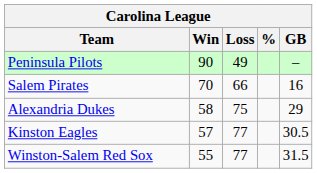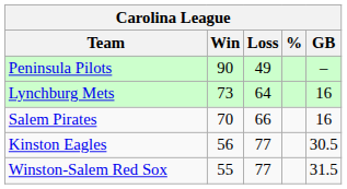 <table class="wikitable">
 <tr>
 <th colspan="5">Carolina League</th>
 </tr>
 <tr>
 <th width="60%">Team</th>
 <th>Win</th>
 <th>Loss</th>
 <th>%</th>
 <th>GB</th>
 </tr>
 <tr align=center bgcolor=ccffcc>
 <td align=left><a href='#'>Peninsula Pilots</a></td>
 <td>90</td>
 <td>49</td>
 <td></td>
 <td>–</td>
 </tr>
+<tr align=center bgcolor=ccffcc>
+<td align=left><a href='#'>Lynchburg Mets</a></td>
+<td>73</td>
+<td>64</td>
+<td></td>
+<td>16</td>
+</tr>
 <tr align=center>
 <td align=left><a href='#'>Salem Pirates</a></td>
 <td>70</td>
 <td>66</td>
 <td></td>
 <td>16</td>
 </tr>
 <tr align=center>
-<td align=left><a href='#'>Alexandria Dukes</a></td>
-<td>58</td>
-<td>75</td>
-<td></td>
-<td>29</td>
-</tr>
-<tr align=center>
 <td align=left><a href='#'>Kinston Eagles</a></td>
-<td>57</td>
+<td>56</td>
 <td>77</td>
 <td></td>
 <td>30.5</td>
 </tr>
 <tr align=center>
 <td align=left><a href='#'>Winston-Salem Red Sox</a></td>
 <td>55</td>
 <td>77</td>
 <td></td>
 <td>31.5</td>
 </tr>
 </table>
